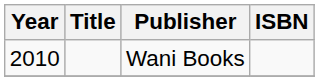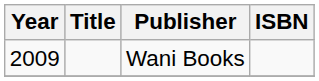 <table class="wikitable">
 <tr>
 <th>Year</th>
 <th>Title</th>
 <th>Publisher</th>
 <th>ISBN</th>
 </tr>
 <tr>
-<td>2010</td>
+<td>2009</td>
 <td></td>
 <td>Wani Books</td>
 <td></td>
 </tr>
 <tr>
 </tr>
 </table>
